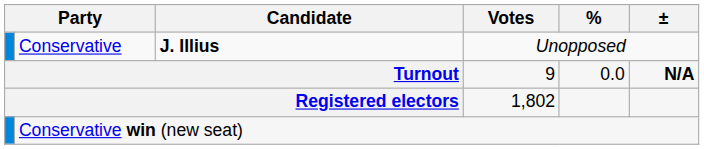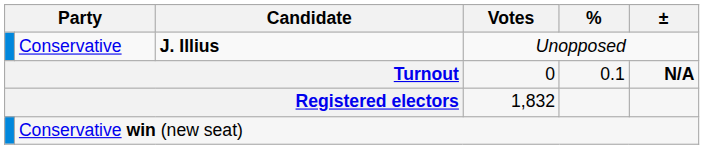 <table class=wikitable>
 <tr>
 <th scope="col" colspan="2" style="width: 130px">Party</th>
 <th scope="col" style="width: 17em">Candidate</th>
 <th scope="col" style="width: 5em">Votes</th>
 <th scope="col" style="width: 3.5em">%</th>
 <th scope="col" style="width: 3.5em">±</th>
 </tr>
 <tr>
 <td style="background:#0087DC;"></td>
 <td><a href='#'>Conservative</a></td>
 <td><strong>J. Illius</strong></td>
 <td style="text-align: center; "colspan="3"><em>Unopposed</em></td>
 </tr>
 <tr style="background-color:#F6F6F6">
 <th colspan="3" style="text-align: right; margin-right: 0.5em"><a href='#'>Turnout</a></th>
-<td style="text-align: right; margin-right: 0.5em">9</td>
-<td style="text-align: right; margin-right: 0.5em">0.0</td>
+<td style="text-align: right; margin-right: 0.5em">0</td>
+<td style="text-align: right; margin-right: 0.5em">0.1</td>
 <td style="text-align: right; margin-right: 0.5em"><strong>N/A</strong></td>
 </tr>
 <tr style="background-color:#F6F6F6;">
 <th colspan="3" style="text-align:right;"><a href='#'>Registered electors</a></th>
-<td style="text-align:right; margin-right:0.5em">1,802</td>
+<td style="text-align:right; margin-right:0.5em">1,832</td>
 <td></td>
 <td></td>
 </tr>
 <tr style="background-color:#F6F6F6">
 <td style="background:#0087DC;"></td>
 <td colspan="5"><a href='#'>Conservative</a> <strong>win</strong> (new seat)</td>
 </tr>
 </table>
